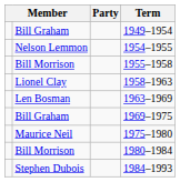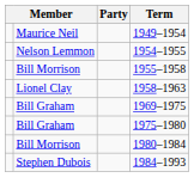 <table class="wikitable">
 <tr>
 <th colspan="2">Member</th>
 <th>Party</th>
 <th>Term</th>
 </tr>
 <tr>
 <td> </td>
-<td><a href='#'>Bill Graham</a></td>
+<td><a href='#'>Maurice Neil</a></td>
 <td></td>
 <td><a href='#'>1949</a>–1954</td>
 </tr>
 <tr>
 <td> </td>
 <td><a href='#'>Nelson Lemmon</a></td>
 <td></td>
 <td><a href='#'>1954</a>–1955</td>
 </tr>
 <tr>
 <td> </td>
 <td><a href='#'>Bill Morrison</a></td>
 <td></td>
 <td><a href='#'>1955</a>–1958</td>
 </tr>
 <tr>
 <td> </td>
 <td><a href='#'>Lionel Clay</a></td>
 <td></td>
 <td><a href='#'>1958</a>–1963</td>
 </tr>
 <tr>
 <td> </td>
-<td><a href='#'>Len Bosman</a></td>
-<td></td>
-<td><a href='#'>1963</a>–1969</td>
-</tr>
-<tr>
-<td> </td>
 <td><a href='#'>Bill Graham</a></td>
 <td></td>
 <td><a href='#'>1969</a>–1975</td>
 </tr>
 <tr>
 <td> </td>
-<td><a href='#'>Maurice Neil</a></td>
+<td><a href='#'>Bill Graham</a></td>
 <td></td>
 <td><a href='#'>1975</a>–1980</td>
 </tr>
 <tr>
 <td> </td>
 <td><a href='#'>Bill Morrison</a></td>
 <td></td>
 <td><a href='#'>1980</a>–1984</td>
 </tr>
 <tr>
 <td> </td>
 <td><a href='#'>Stephen Dubois</a></td>
 <td></td>
 <td><a href='#'>1984</a>–1993</td>
 </tr>
 </table>
